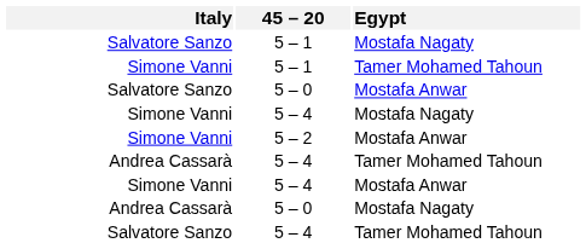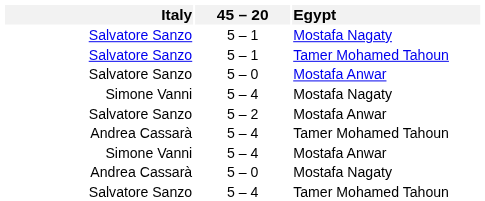 <table style="font-size:90%">
 <tr style="font-size:110%; background:#f2f2f2">
 <td style="width:12em" align=right><strong>Italy</strong> </td>
 <td style="width:6em" align=center><strong>45 – 20</strong></td>
 <td style="width:12em"> <strong>Egypt</strong></td>
 </tr>
 <tr>
 <td align=right><a href='#'>Salvatore Sanzo</a></td>
 <td align=center>5 – 1</td>
 <td><a href='#'>Mostafa Nagaty</a></td>
 </tr>
 <tr>
-<td align=right><a href='#'>Simone Vanni</a></td>
+<td align=right><a href='#'>Salvatore Sanzo</a></td>
 <td align=center>5 – 1</td>
 <td><a href='#'>Tamer Mohamed Tahoun</a></td>
 </tr>
 <tr>
 <td align=right>Salvatore Sanzo</td>
 <td align=center>5 – 0</td>
 <td><a href='#'>Mostafa Anwar</a></td>
 </tr>
 <tr>
 <td align=right>Simone Vanni</td>
 <td align=center>5 – 4</td>
 <td>Mostafa Nagaty</td>
 </tr>
 <tr>
-<td align=right><a href='#'>Simone Vanni</a></td>
+<td align=right>Salvatore Sanzo</td>
 <td align=center>5 – 2</td>
 <td>Mostafa Anwar</td>
 </tr>
 <tr>
 <td align=right>Andrea Cassarà</td>
 <td align=center>5 – 4</td>
 <td>Tamer Mohamed Tahoun</td>
 </tr>
 <tr>
 <td align=right>Simone Vanni</td>
 <td align=center>5 – 4</td>
 <td>Mostafa Anwar</td>
 </tr>
 <tr>
 <td align=right>Andrea Cassarà</td>
 <td align=center>5 – 0</td>
 <td>Mostafa Nagaty</td>
 </tr>
 <tr>
 <td align=right>Salvatore Sanzo</td>
 <td align=center>5 – 4</td>
 <td>Tamer Mohamed Tahoun</td>
 </tr>
 </table>
